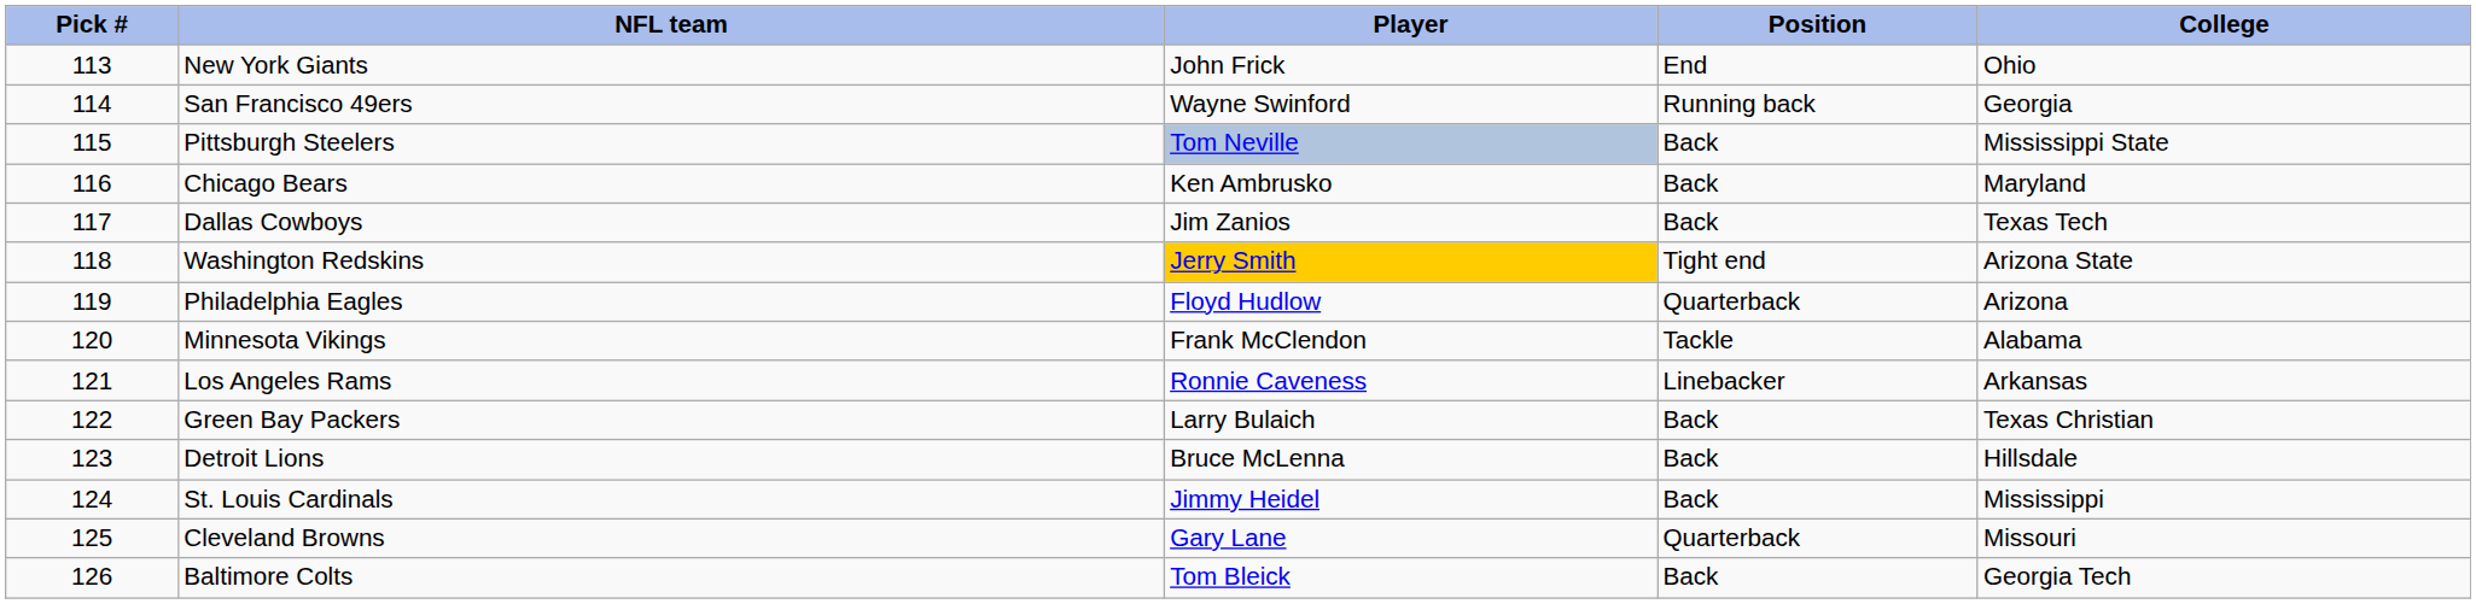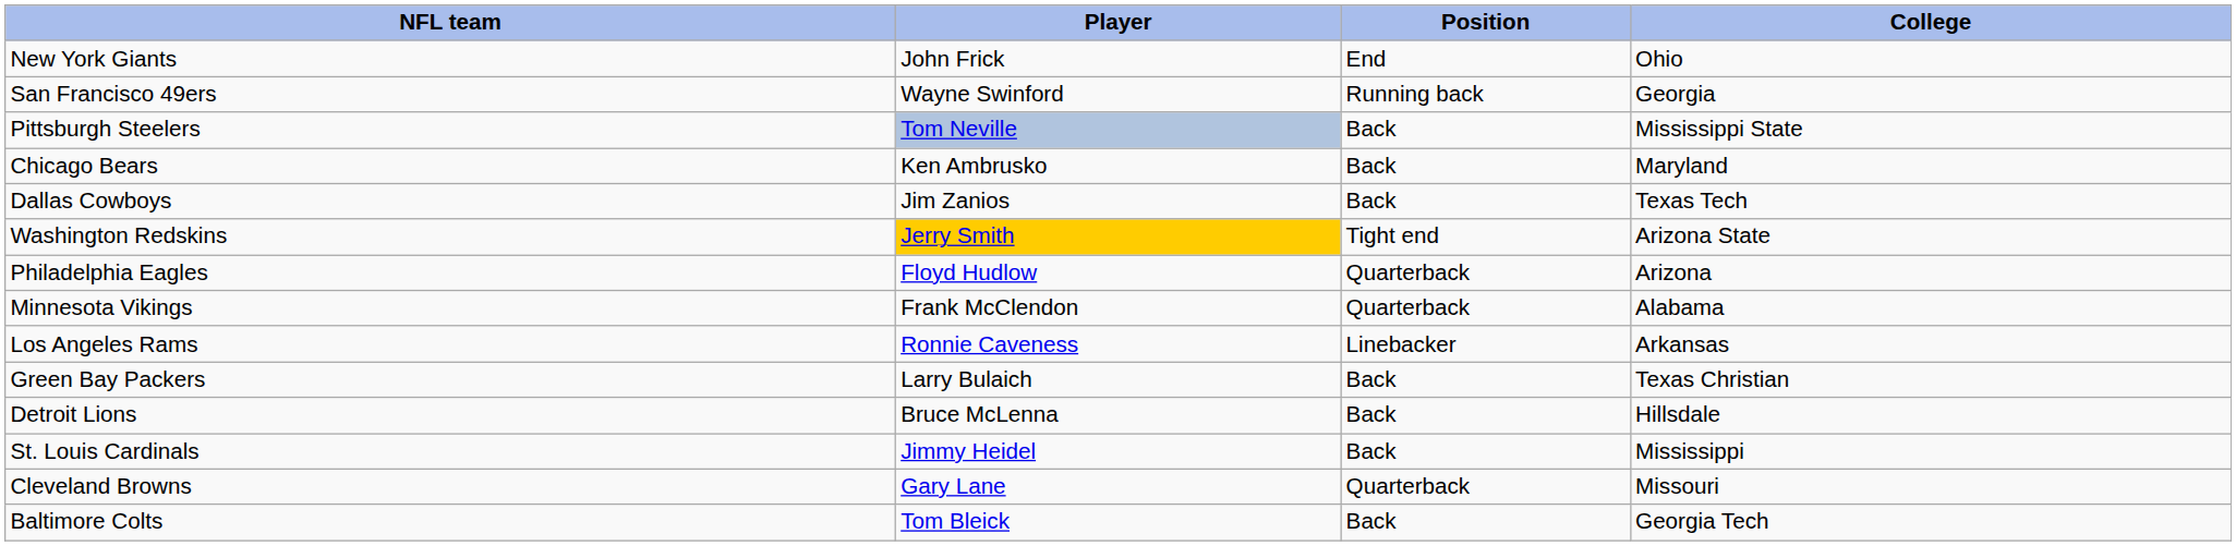 <table class="wikitable sortable sortable" style="width: 100%">
 <tr>
-<th style="background:#A8BDEC;" width=7%>Pick #</th>
 <th width=40% style="background:#A8BDEC;">NFL team</th>
 <th width=20% style="background:#A8BDEC;">Player</th>
 <th width=13% style="background:#A8BDEC;">Position</th>
 <th style="background:#A8BDEC;">College</th>
 </tr>
 <tr>
-<td align=center>113</td>
 <td>New York Giants</td>
 <td>John Frick</td>
 <td>End</td>
 <td>Ohio</td>
 </tr>
 <tr>
-<td align=center>114</td>
 <td>San Francisco 49ers</td>
 <td>Wayne Swinford</td>
 <td>Running back</td>
 <td>Georgia</td>
 </tr>
 <tr>
-<td align=center>115</td>
 <td>Pittsburgh Steelers</td>
 <td bgcolor=lightsteelblue><a href='#'>Tom Neville</a></td>
 <td>Back</td>
 <td>Mississippi State</td>
 </tr>
 <tr>
-<td align=center>116</td>
 <td>Chicago Bears</td>
 <td>Ken Ambrusko</td>
 <td>Back</td>
 <td>Maryland</td>
 </tr>
 <tr>
-<td align=center>117</td>
 <td>Dallas Cowboys</td>
 <td>Jim Zanios</td>
 <td>Back</td>
 <td>Texas Tech</td>
 </tr>
 <tr>
-<td align=center>118</td>
 <td>Washington Redskins</td>
 <td bgcolor="#FFCC00"><a href='#'>Jerry Smith</a></td>
 <td>Tight end</td>
 <td>Arizona State</td>
 </tr>
 <tr>
-<td align=center>119</td>
 <td>Philadelphia Eagles</td>
 <td><a href='#'>Floyd Hudlow</a></td>
 <td>Quarterback</td>
 <td>Arizona</td>
 </tr>
 <tr>
-<td align=center>120</td>
 <td>Minnesota Vikings</td>
 <td>Frank McClendon</td>
-<td>Tackle</td>
+<td>Quarterback</td>
 <td>Alabama</td>
 </tr>
 <tr>
-<td align=center>121</td>
 <td>Los Angeles Rams</td>
 <td><a href='#'>Ronnie Caveness</a></td>
 <td>Linebacker</td>
 <td>Arkansas</td>
 </tr>
 <tr>
-<td align=center>122</td>
 <td>Green Bay Packers</td>
 <td>Larry Bulaich</td>
 <td>Back</td>
 <td>Texas Christian</td>
 </tr>
 <tr>
-<td align=center>123</td>
 <td>Detroit Lions</td>
 <td>Bruce McLenna</td>
 <td>Back</td>
 <td>Hillsdale</td>
 </tr>
 <tr>
-<td align=center>124</td>
 <td>St. Louis Cardinals</td>
 <td><a href='#'>Jimmy Heidel</a></td>
 <td>Back</td>
 <td>Mississippi</td>
 </tr>
 <tr>
-<td align=center>125</td>
 <td>Cleveland Browns</td>
 <td><a href='#'>Gary Lane</a></td>
 <td>Quarterback</td>
 <td>Missouri</td>
 </tr>
 <tr>
-<td align=center>126</td>
 <td>Baltimore Colts</td>
 <td><a href='#'>Tom Bleick</a></td>
 <td>Back</td>
 <td>Georgia Tech</td>
 </tr>
 </table>
